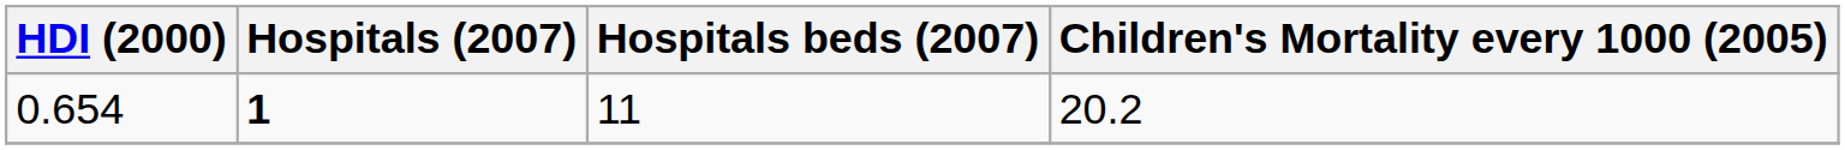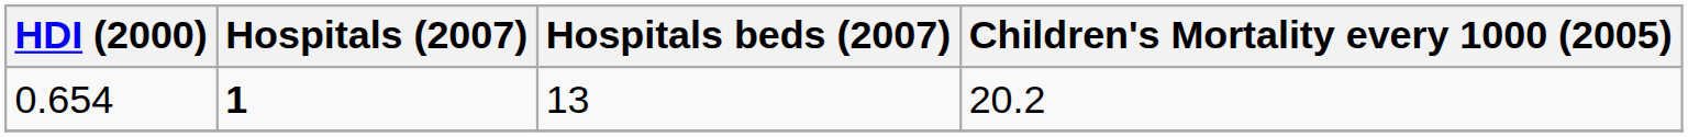 <table class="wikitable">
 <tr>
 <th><a href='#'>HDI</a> (2000)</th>
 <th>Hospitals (2007)</th>
 <th>Hospitals beds (2007)</th>
 <th>Children's Mortality every 1000 (2005)</th>
 </tr>
 <tr>
 <td>0.654</td>
 <td><strong>1</strong></td>
-<td>11</td>
+<td>13</td>
 <td>20.2</td>
 </tr>
 <tr>
 </tr>
 </table>
